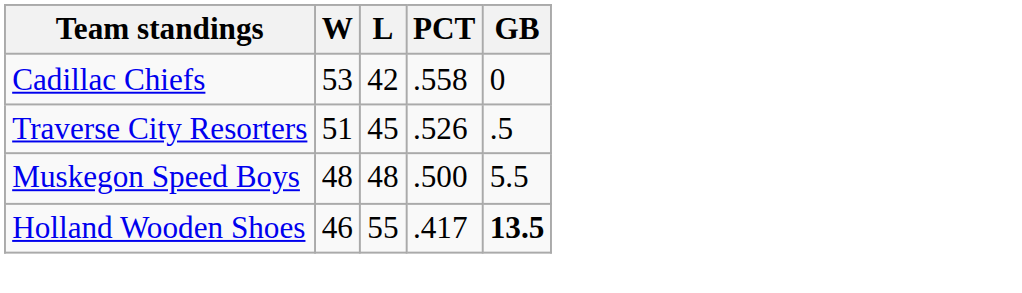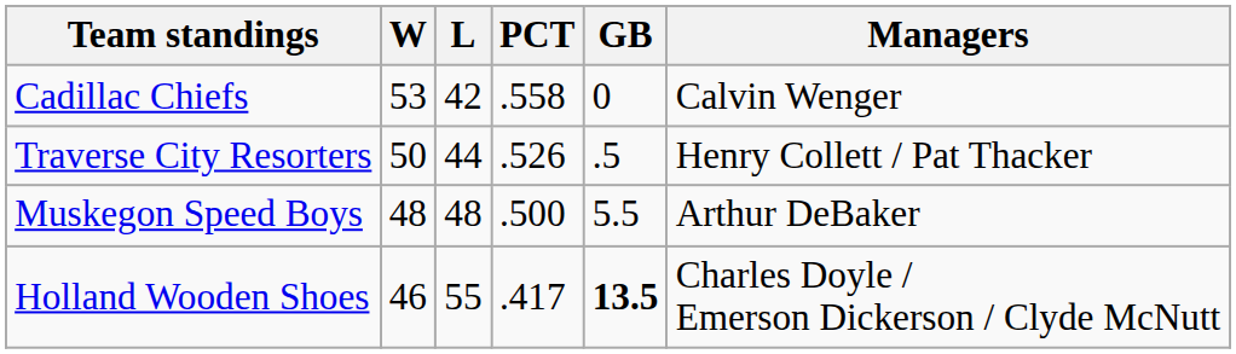 <table class="wikitable">
 <tr>
 <th>Team standings</th>
 <th>W</th>
 <th>L</th>
 <th>PCT</th>
 <th>GB</th>
+<th>Managers</th>
 </tr>
 <tr>
 <td><a href='#'>Cadillac Chiefs</a></td>
 <td>53</td>
 <td>42</td>
 <td>.558</td>
 <td>0</td>
+<td>Calvin Wenger</td>
 </tr>
 <tr>
 <td><a href='#'>Traverse City Resorters</a></td>
-<td>51</td>
-<td>45</td>
+<td>50</td>
+<td>44</td>
 <td>.526</td>
 <td>.5</td>
+<td>Henry Collett / Pat Thacker</td>
 </tr>
 <tr>
 <td><a href='#'>Muskegon Speed Boys</a></td>
 <td>48</td>
 <td>48</td>
 <td>.500</td>
 <td>5.5</td>
+<td>Arthur DeBaker</td>
 </tr>
 <tr>
 <td><a href='#'>Holland Wooden Shoes</a></td>
 <td>46</td>
 <td>55</td>
 <td>.417</td>
 <td><strong>13.5</strong></td>
+<td>Charles Doyle / <br>Emerson Dickerson / Clyde McNutt</td>
 </tr>
 </table>
